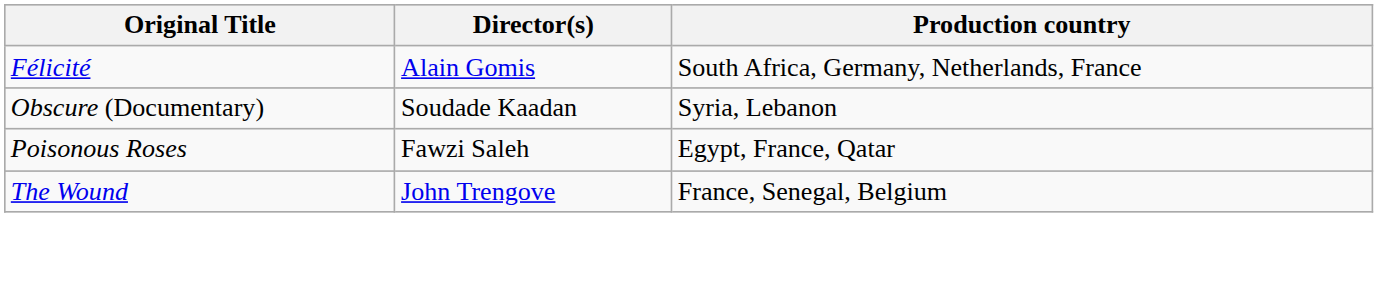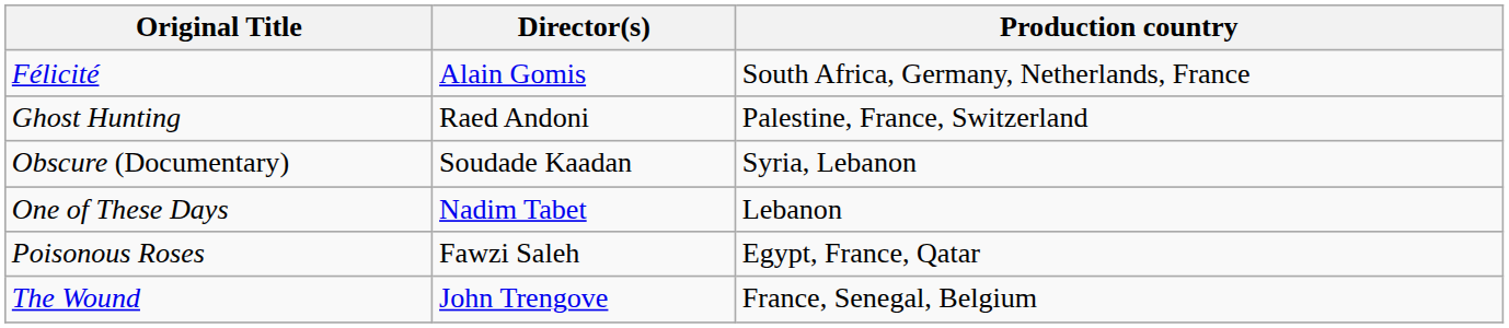 <table class="wikitable" width="95%">
 <tr>
 <th>Original Title</th>
 <th>Director(s)</th>
 <th>Production country</th>
 </tr>
 <tr>
 <td><em><a href='#'>Félicité</a></em></td>
 <td data-sort-value="Gomis"><a href='#'>Alain Gomis</a></td>
 <td>South Africa, Germany, Netherlands, France</td>
 </tr>
 <tr>
+<td><em>Ghost Hunting</em></td>
+<td data-sort-value="Andoni">Raed Andoni</td>
+<td>Palestine, France, Switzerland</td>
+</tr>
+<tr>
 <td><em>Obscure</em> (Documentary)</td>
 <td data-sort-value="Kaadan">Soudade Kaadan</td>
 <td>Syria, Lebanon</td>
+</tr>
+<tr>
+<td><em>One of These Days</em></td>
+<td data-sort-value="Tabet"><a href='#'>Nadim Tabet</a></td>
+<td>Lebanon</td>
 </tr>
 <tr>
 <td><em>Poisonous Roses</em></td>
 <td data-sort-value="Saleh">Fawzi Saleh</td>
 <td>Egypt, France, Qatar</td>
 </tr>
 <tr>
 <td data-sort-value="Wound"><em><a href='#'>The Wound</a></em></td>
 <td data-sort-value="Trengove"><a href='#'>John Trengove</a></td>
 <td>France, Senegal, Belgium</td>
 </tr>
 </table>
